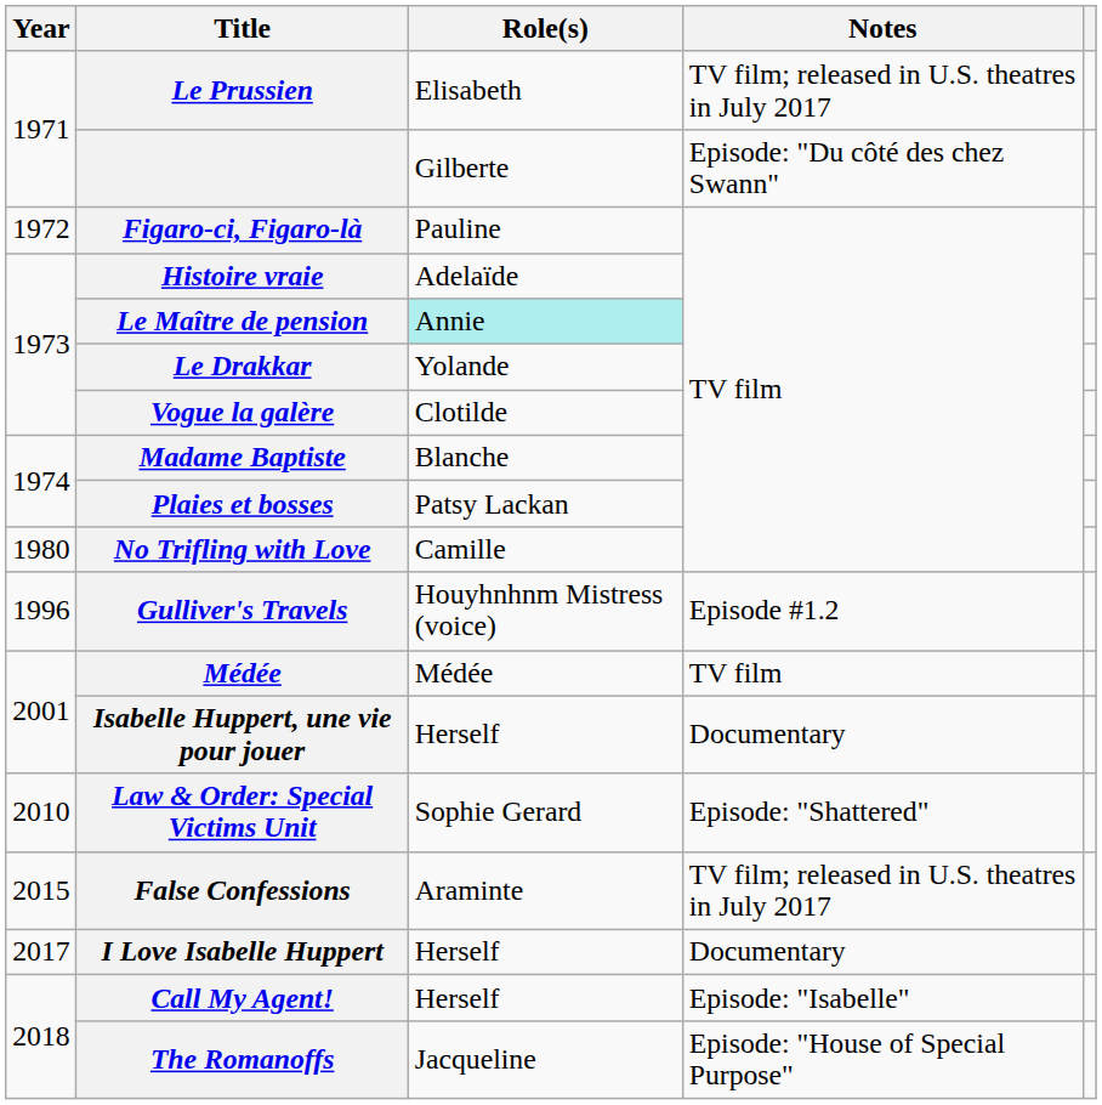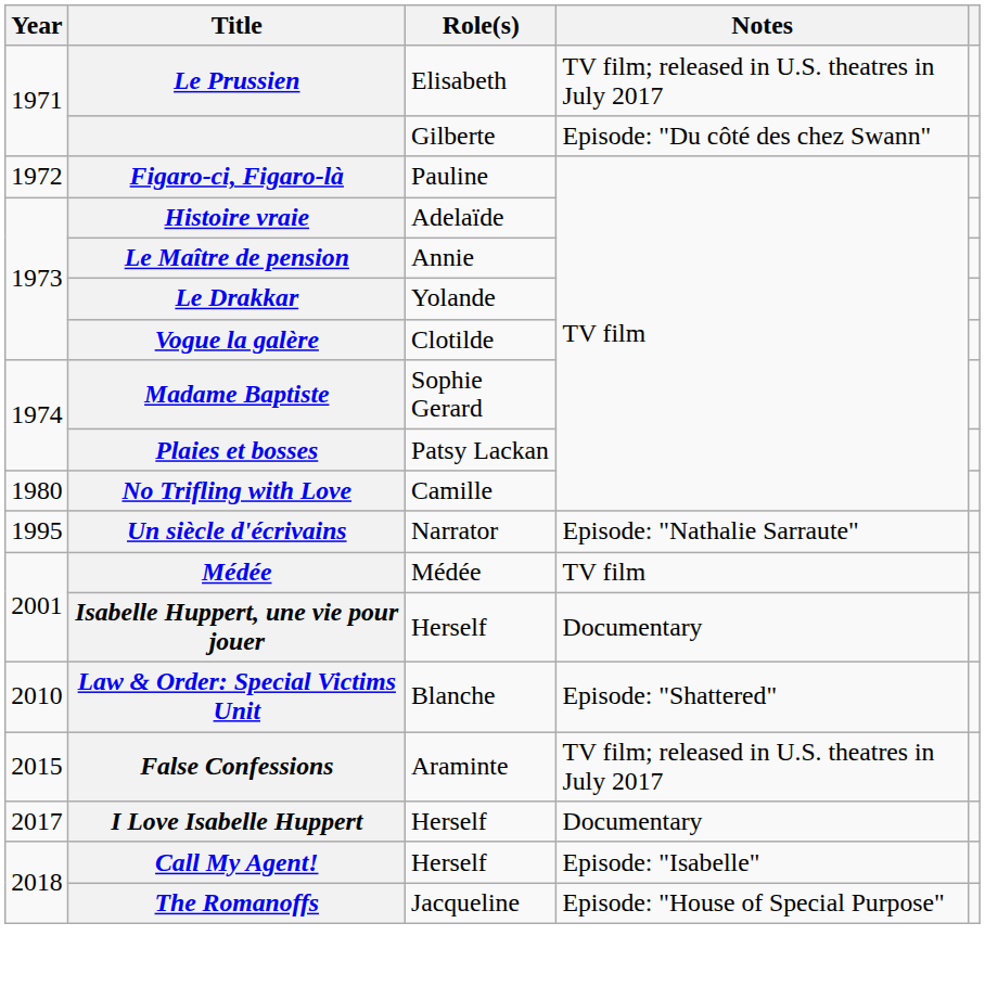 <table class="wikitable plainrowheaders sortable">
 <tr>
 <th scope="col">Year</th>
 <th scope="col">Title</th>
 <th scope="col">Role(s)</th>
 <th scope="col" class="unsortable">Notes</th>
 <th scope="col" class="unsortable"></th>
 </tr>
 <tr>
 <td rowspan="2">1971</td>
 <th scope="row"><em><a href='#'>Le Prussien</a></em></th>
 <td>Elisabeth</td>
 <td>TV film; released in U.S. theatres in July 2017</td>
 <td></td>
 </tr>
 <tr>
 <th scope="row"><em></em></th>
 <td>Gilberte</td>
 <td>Episode: "Du côté des chez Swann"</td>
 <td></td>
 </tr>
 <tr>
 <td>1972</td>
 <th scope="row"><em><a href='#'>Figaro-ci, Figaro-là</a></em></th>
 <td>Pauline</td>
 <td rowspan="8">TV film</td>
 <td></td>
 </tr>
 <tr>
 <td rowspan="4">1973</td>
 <th scope="row"><em><a href='#'>Histoire vraie</a></em></th>
 <td>Adelaïde</td>
 <td></td>
 </tr>
 <tr>
 <th scope="row"><em><a href='#'>Le Maître de pension</a></em></th>
-<td style="background: paleturquoise;">Annie</td>
+<td>Annie</td>
 <td></td>
 </tr>
 <tr>
 <th scope="row"><em><a href='#'>Le Drakkar</a></em></th>
 <td>Yolande</td>
 <td></td>
 </tr>
 <tr>
 <th scope="row"><em><a href='#'>Vogue la galère</a></em></th>
 <td>Clotilde</td>
 <td></td>
 </tr>
 <tr>
 <td rowspan="2">1974</td>
 <th scope="row"><em><a href='#'>Madame Baptiste</a></em></th>
-<td>Blanche</td>
+<td>Sophie Gerard</td>
 <td></td>
 </tr>
 <tr>
 <th scope="row"><em><a href='#'>Plaies et bosses</a></em></th>
 <td>Patsy Lackan</td>
 <td></td>
 </tr>
 <tr>
 <td>1980</td>
 <th scope="row"><em><a href='#'>No Trifling with Love</a></em></th>
 <td>Camille</td>
 <td></td>
 </tr>
 <tr>
-<td>1996</td>
-<th scope="row"><em><a href='#'>Gulliver's Travels</a></em></th>
-<td>Houyhnhnm Mistress (voice)</td>
-<td>Episode #1.2</td>
+<td>1995</td>
+<th scope="row"><em><a href='#'>Un siècle d'écrivains</a></em></th>
+<td>Narrator</td>
+<td>Episode: "Nathalie Sarraute"</td>
 <td></td>
 </tr>
 <tr>
 <td rowspan="2">2001</td>
 <th scope="row"><em><a href='#'>Médée</a></em></th>
 <td>Médée</td>
 <td>TV film</td>
 <td></td>
 </tr>
 <tr>
 <th scope="row"><em>Isabelle Huppert, une vie pour jouer</em></th>
 <td>Herself</td>
 <td>Documentary</td>
 <td></td>
 </tr>
 <tr>
 <td>2010</td>
 <th scope="row"><em><a href='#'>Law & Order: Special Victims Unit</a></em></th>
-<td>Sophie Gerard</td>
+<td>Blanche</td>
 <td>Episode: "Shattered"</td>
 <td></td>
 </tr>
 <tr>
 <td>2015</td>
 <th scope="row"><em>False Confessions</em></th>
 <td>Araminte</td>
 <td>TV film; released in U.S. theatres in July 2017</td>
 <td style="text-align:center;"></td>
 </tr>
 <tr>
 <td>2017</td>
 <th scope="row"><em>I Love Isabelle Huppert</em></th>
 <td>Herself</td>
 <td>Documentary</td>
 <td style="text-align:center;"></td>
 </tr>
 <tr>
 <td rowspan="2">2018</td>
 <th scope="row"><em><a href='#'>Call My Agent!</a></em></th>
 <td>Herself</td>
 <td>Episode: "Isabelle"</td>
 <td style="text-align:center;"></td>
 </tr>
 <tr>
 <th scope="row"><em><a href='#'>The Romanoffs</a></em></th>
 <td>Jacqueline</td>
 <td>Episode: "House of Special Purpose"</td>
 <td style="text-align:center;"></td>
 </tr>
 </table>
